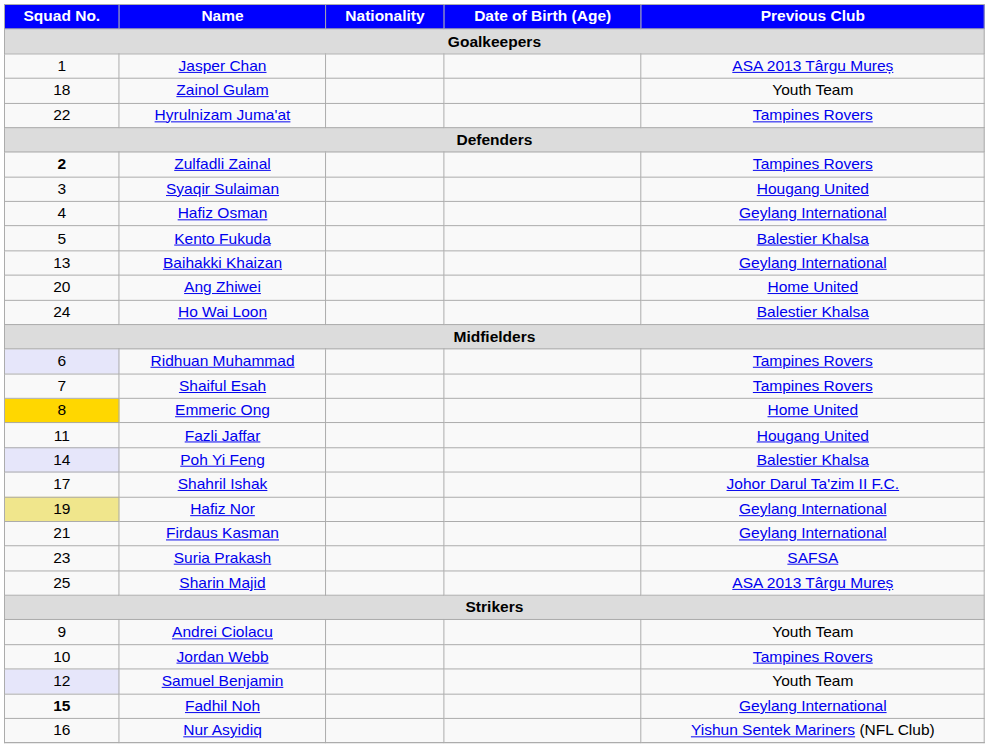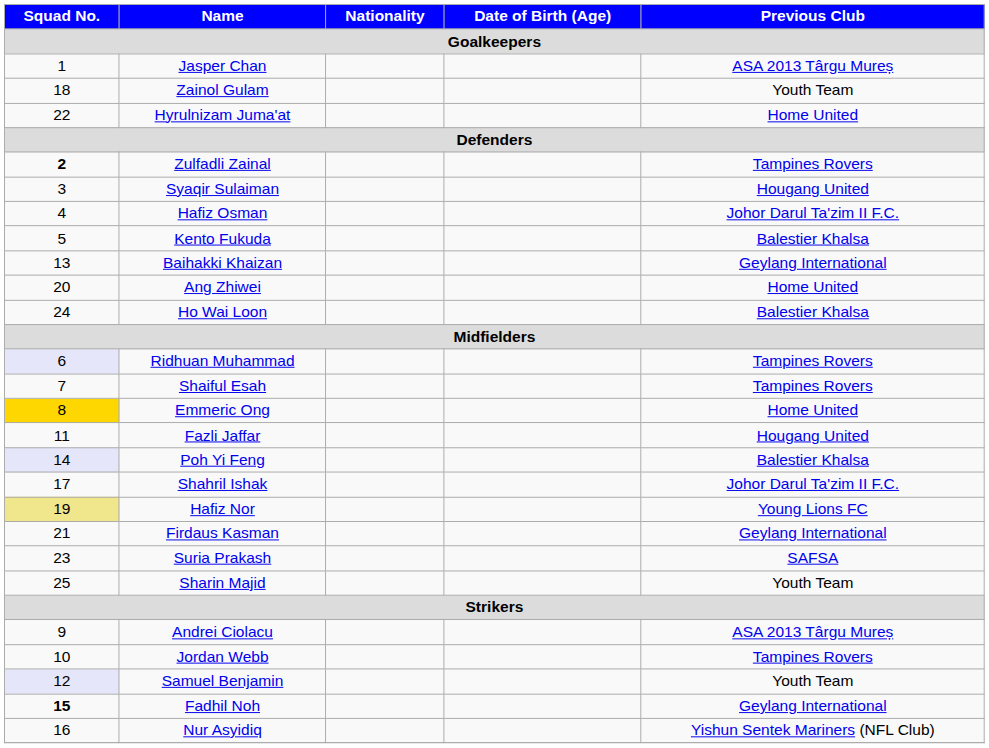 <table class="wikitable" style="text-align:center; font-size:100%; width:80%;">
 <tr>
 <th style="background:#0000FF; color:white; text-align:center;">Squad No.</th>
 <th style="background:#0000FF; color:white; text-align:center;">Name</th>
 <th style="background:#0000FF; color:white; text-align:center;">Nationality</th>
 <th style="background:#0000FF; color:white; text-align:center;">Date of Birth (Age)</th>
 <th style="background:#0000FF; color:white; text-align:center;">Previous Club</th>
 </tr>
 <tr>
 <th colspan="6" style="background:#dcdcdc; text-align:center">Goalkeepers</th>
 </tr>
 <tr>
 <td>1</td>
 <td><a href='#'>Jasper Chan</a></td>
 <td></td>
 <td></td>
 <td><a href='#'>ASA 2013 Târgu Mureș</a></td>
 </tr>
 <tr>
 <td>18</td>
 <td><a href='#'>Zainol Gulam</a></td>
 <td></td>
 <td></td>
 <td>Youth Team</td>
 </tr>
 <tr>
 <td>22</td>
 <td><a href='#'>Hyrulnizam Juma'at</a></td>
 <td></td>
 <td></td>
-<td><a href='#'>Tampines Rovers</a></td>
+<td><a href='#'>Home United</a></td>
 </tr>
 <tr>
 <th colspan="6" style="background:#dcdcdc; text-align:center">Defenders</th>
 </tr>
 <tr>
 <td><strong>2</strong></td>
 <td><a href='#'>Zulfadli Zainal</a></td>
 <td></td>
 <td></td>
 <td><a href='#'>Tampines Rovers</a></td>
 </tr>
 <tr>
 <td>3</td>
 <td><a href='#'>Syaqir Sulaiman</a></td>
 <td></td>
 <td></td>
 <td><a href='#'>Hougang United</a></td>
 </tr>
 <tr>
 <td>4</td>
 <td><a href='#'>Hafiz Osman</a></td>
 <td></td>
 <td></td>
-<td><a href='#'>Geylang International</a></td>
+<td><a href='#'>Johor Darul Ta'zim II F.C.</a></td>
 </tr>
 <tr>
 <td>5</td>
 <td><a href='#'>Kento Fukuda</a></td>
 <td></td>
 <td></td>
 <td><a href='#'>Balestier Khalsa</a></td>
 </tr>
 <tr>
 <td>13</td>
 <td><a href='#'>Baihakki Khaizan</a></td>
 <td></td>
 <td></td>
 <td><a href='#'>Geylang International</a></td>
 </tr>
 <tr>
 <td>20</td>
 <td><a href='#'>Ang Zhiwei</a></td>
 <td></td>
 <td></td>
 <td><a href='#'>Home United</a></td>
 </tr>
 <tr>
 <td>24</td>
 <td><a href='#'>Ho Wai Loon</a></td>
 <td></td>
 <td></td>
 <td><a href='#'>Balestier Khalsa</a></td>
 </tr>
 <tr>
 <th colspan="6" style="background:#dcdcdc; text-align:center">Midfielders</th>
 </tr>
 <tr>
 <td style="background: lavender;">6</td>
 <td><a href='#'>Ridhuan Muhammad</a></td>
 <td></td>
 <td></td>
 <td><a href='#'>Tampines Rovers</a></td>
 </tr>
 <tr>
 <td>7</td>
 <td><a href='#'>Shaiful Esah</a></td>
 <td></td>
 <td></td>
 <td><a href='#'>Tampines Rovers</a></td>
 </tr>
 <tr>
 <td style="background: gold;">8</td>
 <td><a href='#'>Emmeric Ong</a></td>
 <td></td>
 <td></td>
 <td><a href='#'>Home United</a></td>
 </tr>
 <tr>
 <td>11</td>
 <td><a href='#'>Fazli Jaffar</a></td>
 <td></td>
 <td></td>
 <td><a href='#'>Hougang United</a></td>
 </tr>
 <tr>
 <td style="background: lavender;">14</td>
 <td><a href='#'>Poh Yi Feng</a></td>
 <td></td>
 <td></td>
 <td><a href='#'>Balestier Khalsa</a></td>
 </tr>
 <tr>
 <td>17</td>
 <td><a href='#'>Shahril Ishak</a></td>
 <td></td>
 <td></td>
 <td><a href='#'>Johor Darul Ta'zim II F.C.</a></td>
 </tr>
 <tr>
 <td style="background: khaki;">19</td>
 <td><a href='#'>Hafiz Nor</a></td>
 <td></td>
 <td></td>
-<td><a href='#'>Geylang International</a></td>
+<td><a href='#'>Young Lions FC</a></td>
 </tr>
 <tr>
 <td>21</td>
 <td><a href='#'>Firdaus Kasman</a></td>
 <td></td>
 <td></td>
 <td><a href='#'>Geylang International</a></td>
 </tr>
 <tr>
 <td>23</td>
 <td><a href='#'>Suria Prakash</a></td>
 <td></td>
 <td></td>
 <td><a href='#'>SAFSA</a></td>
 </tr>
 <tr>
 <td>25</td>
 <td><a href='#'>Sharin Majid</a></td>
 <td></td>
 <td></td>
-<td><a href='#'>ASA 2013 Târgu Mureș</a></td>
+<td>Youth Team</td>
 </tr>
 <tr>
 <th colspan="6 " style="background:#dcdcdc; text-align:center">Strikers</th>
 </tr>
 <tr>
 <td>9</td>
 <td><a href='#'>Andrei Ciolacu</a></td>
 <td></td>
 <td></td>
-<td>Youth Team</td>
+<td><a href='#'>ASA 2013 Târgu Mureș</a></td>
 </tr>
 <tr>
 <td>10</td>
 <td><a href='#'>Jordan Webb</a></td>
 <td></td>
 <td></td>
 <td><a href='#'>Tampines Rovers</a></td>
 </tr>
 <tr>
 <td style="background: lavender;">12</td>
 <td><a href='#'>Samuel Benjamin</a></td>
 <td></td>
 <td></td>
 <td>Youth Team</td>
 </tr>
 <tr>
 <td><strong>15</strong></td>
 <td><a href='#'>Fadhil Noh</a></td>
 <td></td>
 <td></td>
 <td><a href='#'>Geylang International</a></td>
 </tr>
 <tr>
 <td>16</td>
 <td><a href='#'>Nur Asyidiq</a></td>
 <td></td>
 <td></td>
 <td><a href='#'>Yishun Sentek Mariners</a> (NFL Club)</td>
 </tr>
 <tr>
 </tr>
 </table>
